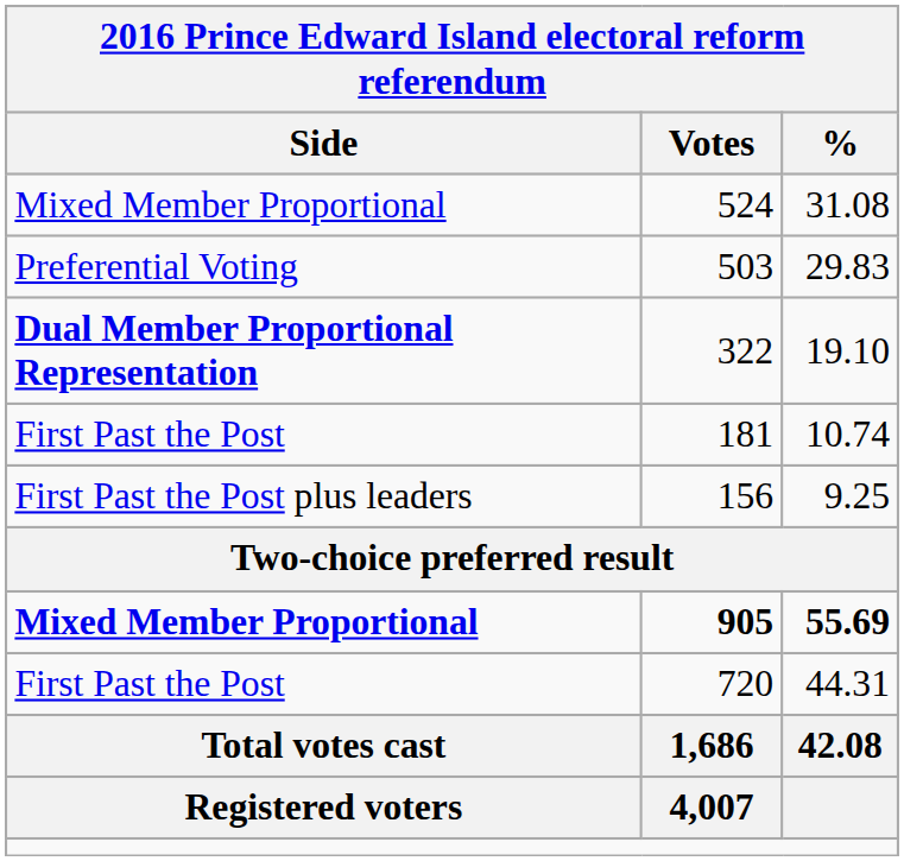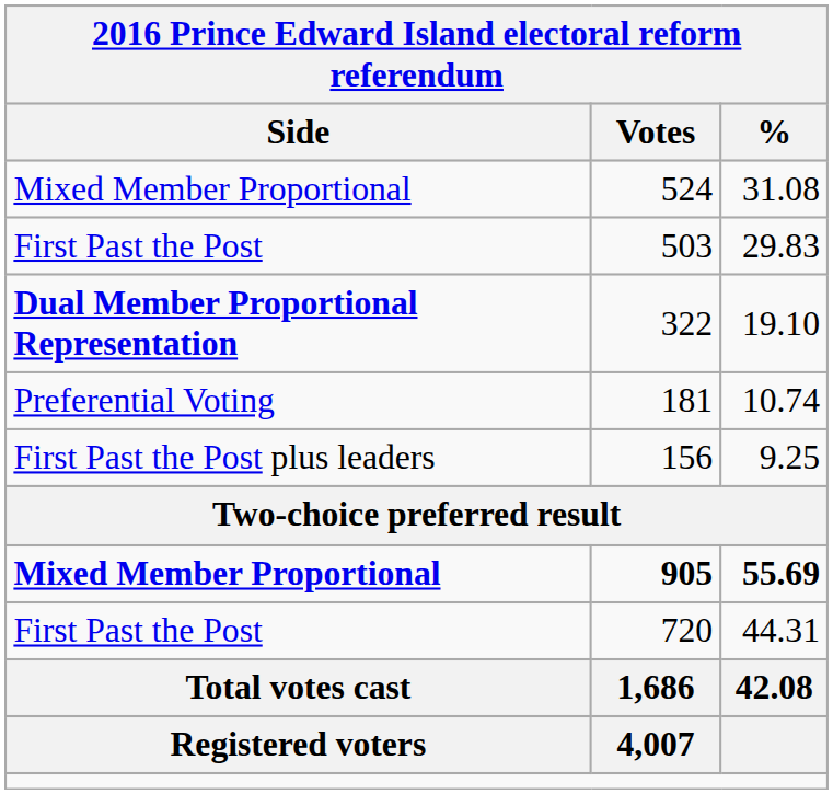 <table class="wikitable" style="font-size: 95%; clear:both">
 <tr style="background-color:#E9E9E9">
 <th colspan=4><a href='#'>2016 Prince Edward Island electoral reform referendum</a></th>
 </tr>
 <tr style="background-color:#E9E9E9">
 <th style="width: 250px">Side</th>
 <th style="width: 50px">Votes</th>
 <th style="width: 40px">%</th>
 </tr>
 <tr>
 <td><a href='#'>Mixed Member Proportional</a></td>
 <td align="right">524</td>
 <td align="right">31.08</td>
 </tr>
 <tr>
-<td><a href='#'>Preferential Voting</a></td>
+<td><a href='#'>First Past the Post</a></td>
 <td align="right">503</td>
 <td align="right">29.83</td>
 </tr>
 <tr>
 <td><strong><a href='#'>Dual Member Proportional Representation</a></strong></td>
 <td align="right">322</td>
 <td align="right">19.10</td>
 </tr>
 <tr>
-<td><a href='#'>First Past the Post</a></td>
+<td><a href='#'>Preferential Voting</a></td>
 <td align="right">181</td>
 <td align="right">10.74</td>
 </tr>
 <tr>
 <td><a href='#'>First Past the Post</a> plus leaders</td>
 <td align="right">156</td>
 <td align="right">9.25</td>
 </tr>
 <tr style="background-color:#E9E9E9">
 <th colspan=4 align="left">Two-choice preferred result</th>
 </tr>
 <tr>
 <td><strong><a href='#'>Mixed Member Proportional</a></strong></td>
 <td align="right"><strong>905</strong></td>
 <td align="right"><strong>55.69</strong></td>
 </tr>
 <tr>
 <td><a href='#'>First Past the Post</a></td>
 <td align="right">720</td>
 <td align="right">44.31</td>
 </tr>
 <tr bgcolor="white">
 <th align="center">Total votes cast</th>
 <th align="right">1,686</th>
 <th align="right">42.08</th>
 </tr>
 <tr bgcolor="white">
 <th align="center">Registered voters</th>
 <th align="right">4,007</th>
 <th align="right"></th>
 </tr>
 <tr>
 <td colspan=4 style="border-top:1px solid darkgray;"></td>
 </tr>
 </table>
